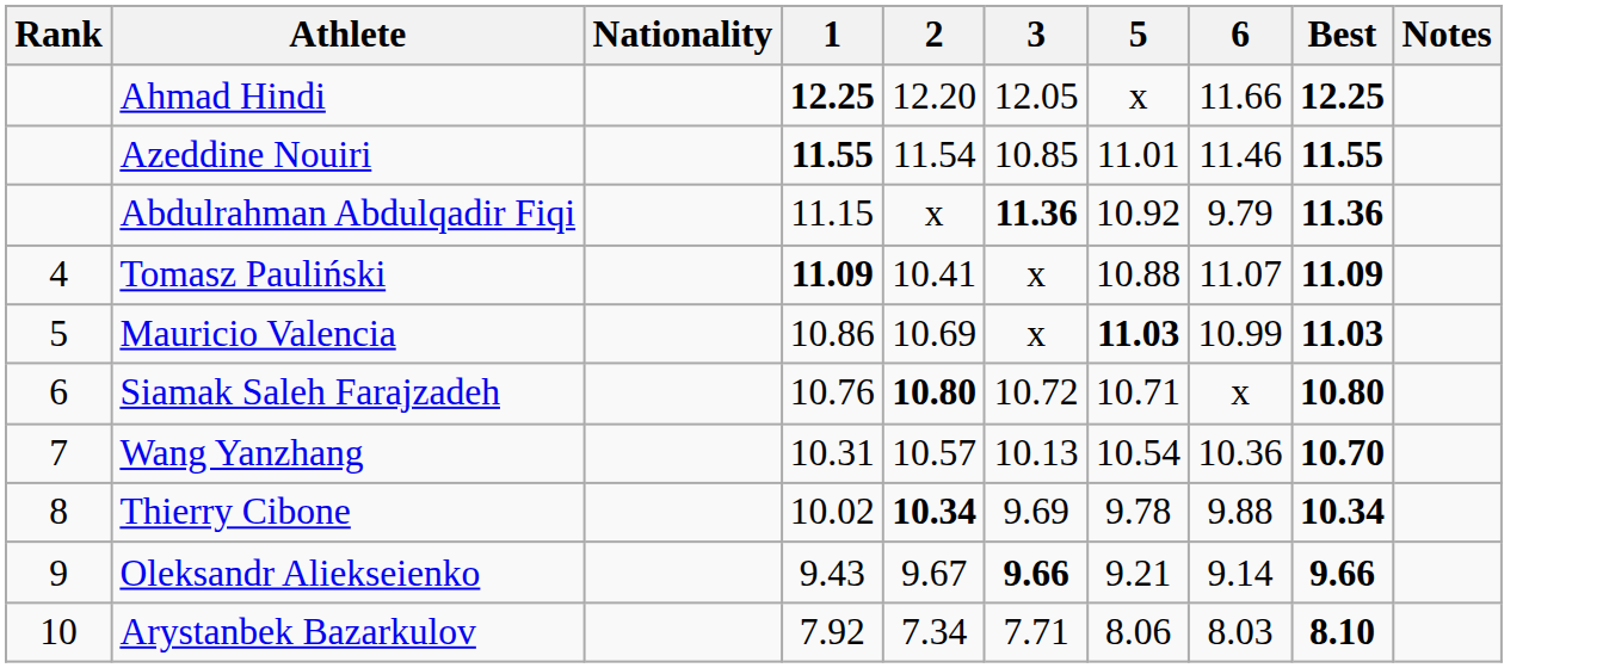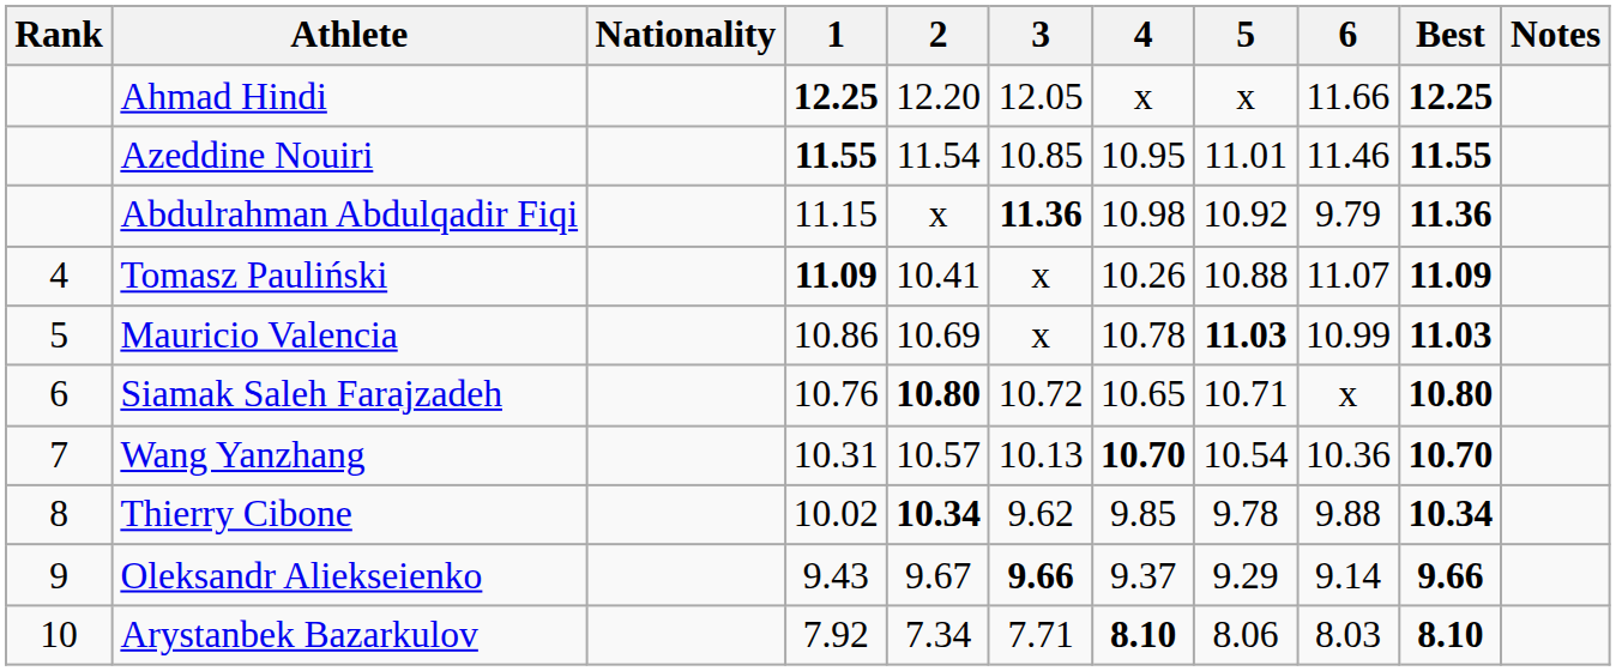 <table class="wikitable sortable" style="text-align:center">
 <tr>
 <th>Rank</th>
 <th>Athlete</th>
 <th>Nationality</th>
 <th>1</th>
 <th>2</th>
 <th>3</th>
+<th>4</th>
 <th>5</th>
 <th>6</th>
 <th>Best</th>
 <th>Notes</th>
 </tr>
 <tr>
 <td></td>
 <td align="left"><a href='#'>Ahmad Hindi</a></td>
 <td align="left"></td>
 <td><strong>12.25</strong></td>
 <td>12.20</td>
 <td>12.05</td>
 <td>x</td>
+<td>x</td>
 <td>11.66</td>
 <td><strong>12.25</strong></td>
 <td><strong></strong></td>
 </tr>
 <tr>
 <td></td>
 <td align="left"><a href='#'>Azeddine Nouiri</a></td>
 <td align="left"></td>
 <td><strong>11.55</strong></td>
 <td>11.54</td>
 <td>10.85</td>
+<td>10.95</td>
 <td>11.01</td>
 <td>11.46</td>
 <td><strong>11.55</strong></td>
 <td></td>
 </tr>
 <tr>
 <td></td>
 <td align="left"><a href='#'>Abdulrahman Abdulqadir Fiqi</a></td>
 <td align="left"></td>
 <td>11.15</td>
 <td>x</td>
 <td><strong>11.36</strong></td>
+<td>10.98</td>
 <td>10.92</td>
 <td>9.79</td>
 <td><strong>11.36</strong></td>
 <td></td>
 </tr>
 <tr>
 <td>4</td>
 <td align="left"><a href='#'>Tomasz Pauliński</a></td>
 <td align="left"></td>
 <td><strong>11.09</strong></td>
 <td>10.41</td>
 <td>x</td>
+<td>10.26</td>
 <td>10.88</td>
 <td>11.07</td>
 <td><strong>11.09</strong></td>
 <td></td>
 </tr>
 <tr>
 <td>5</td>
 <td align="left"><a href='#'>Mauricio Valencia</a></td>
 <td align="left"></td>
 <td>10.86</td>
 <td>10.69</td>
 <td>x</td>
+<td>10.78</td>
 <td><strong>11.03</strong></td>
 <td>10.99</td>
 <td><strong>11.03</strong></td>
 <td></td>
 </tr>
 <tr>
 <td>6</td>
 <td align="left"><a href='#'>Siamak Saleh Farajzadeh</a></td>
 <td align="left"></td>
 <td>10.76</td>
 <td><strong>10.80</strong></td>
 <td>10.72</td>
+<td>10.65</td>
 <td>10.71</td>
 <td>x</td>
 <td><strong>10.80</strong></td>
 <td></td>
 </tr>
 <tr>
 <td>7</td>
 <td align="left"><a href='#'>Wang Yanzhang</a></td>
 <td align="left"></td>
 <td>10.31</td>
 <td>10.57</td>
 <td>10.13</td>
+<td><strong>10.70</strong></td>
 <td>10.54</td>
 <td>10.36</td>
 <td><strong>10.70</strong></td>
 <td></td>
 </tr>
 <tr>
 <td>8</td>
 <td align="left"><a href='#'>Thierry Cibone</a></td>
 <td align="left"></td>
 <td>10.02</td>
 <td><strong>10.34</strong></td>
-<td>9.69</td>
+<td>9.62</td>
+<td>9.85</td>
 <td>9.78</td>
 <td>9.88</td>
 <td><strong>10.34</strong></td>
 <td></td>
 </tr>
 <tr>
 <td>9</td>
 <td align="left"><a href='#'>Oleksandr Aliekseienko</a></td>
 <td align="left"></td>
 <td>9.43</td>
 <td>9.67</td>
 <td><strong>9.66</strong></td>
-<td>9.21</td>
+<td>9.37</td>
+<td>9.29</td>
 <td>9.14</td>
 <td><strong>9.66</strong></td>
 <td></td>
 </tr>
 <tr>
 <td>10</td>
 <td align="left"><a href='#'>Arystanbek Bazarkulov</a></td>
 <td align="left"></td>
 <td>7.92</td>
 <td>7.34</td>
 <td>7.71</td>
+<td><strong>8.10</strong></td>
 <td>8.06</td>
 <td>8.03</td>
 <td><strong>8.10</strong></td>
 <td></td>
 </tr>
 </table>
